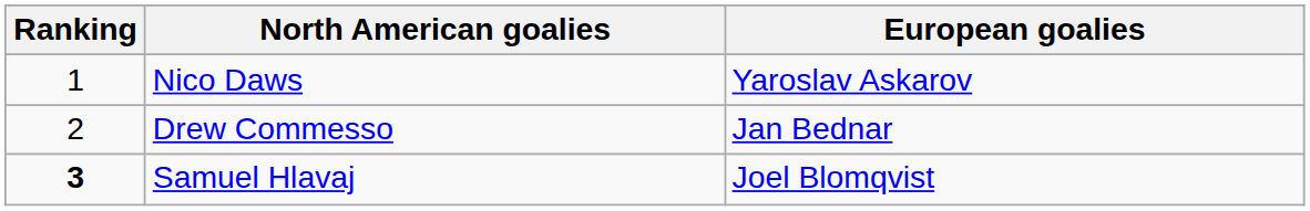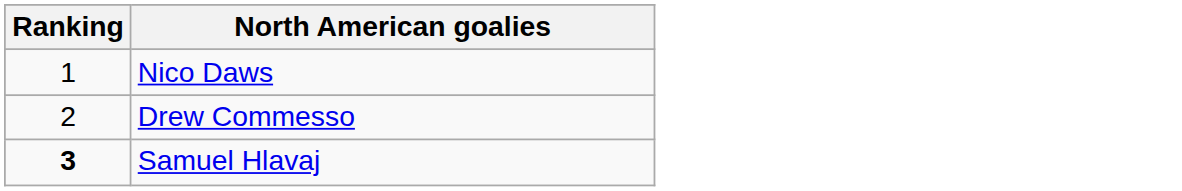 <table class="wikitable">
 <tr>
 <th style="width:4em;">Ranking</th>
 <th style="width:18em;">North American goalies</th>
-<th style="width:18em;">European goalies</th>
 </tr>
 <tr>
 <td style="text-align:center;">1</td>
 <td> <a href='#'>Nico Daws</a></td>
-<td> <a href='#'>Yaroslav Askarov</a></td>
 </tr>
 <tr>
 <td style="text-align:center;">2</td>
 <td> <a href='#'>Drew Commesso</a></td>
-<td> <a href='#'>Jan Bednar</a></td>
 </tr>
 <tr>
 <td style="text-align:center;"><strong>3</strong></td>
 <td> <a href='#'>Samuel Hlavaj</a></td>
-<td> <a href='#'>Joel Blomqvist</a></td>
 </tr>
 </table>
